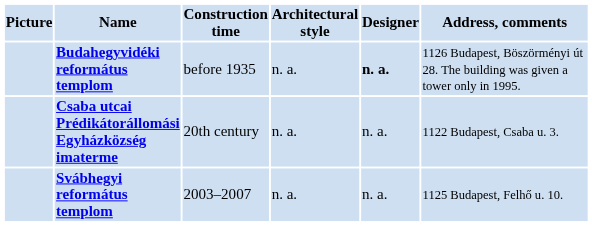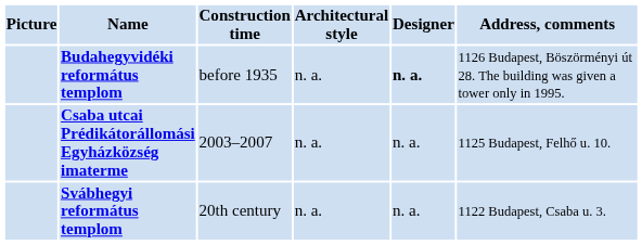 <table width="100%">
 <tr>
 <th bgcolor="#CEDFF2" width="8%">Picture</th>
 <th bgcolor="#CEDFF2" width="20%">Name</th>
 <th bgcolor="#CEDFF2" width="10%">Construction time</th>
 <th bgcolor="#CEDFF2" width="10%">Architectural style</th>
 <th bgcolor="#CEDFF2" width="10%">Designer</th>
 <th bgcolor="#CEDFF2" width="42%">Address, comments</th>
 </tr>
 <tr>
 <td bgcolor="#CEDFF2"></td>
 <td bgcolor="#CEDFF2"><strong><a href='#'>Budahegyvidéki református templom</a></strong></td>
 <td bgcolor="#CEDFF2">before 1935</td>
 <td bgcolor="#CEDFF2">n. a.</td>
 <td bgcolor="#CEDFF2"><strong>n. a.</strong></td>
 <td bgcolor="#CEDFF2"><small>1126 Budapest, Böszörményi út 28. The building was given a tower only in 1995.</small></td>
 </tr>
 <tr>
 <td bgcolor="#CEDFF2"></td>
 <td bgcolor="#CEDFF2"><strong><a href='#'>Csaba utcai Prédikátorállomási Egyházközség imaterme</a></strong></td>
+<td bgcolor="#CEDFF2">2003–2007</td>
+<td bgcolor="#CEDFF2">n. a.</td>
+<td bgcolor="#CEDFF2">n. a.</td>
+<td bgcolor="#CEDFF2"><small>1125 Budapest, Felhő u. 10. </small></td>
+</tr>
+<tr>
+<td bgcolor="#CEDFF2"></td>
+<td bgcolor="#CEDFF2"><strong><a href='#'>Svábhegyi református templom</a></strong></td>
 <td bgcolor="#CEDFF2">20th century</td>
 <td bgcolor="#CEDFF2">n. a.</td>
 <td bgcolor="#CEDFF2">n. a.</td>
 <td bgcolor="#CEDFF2"><small>1122 Budapest, Csaba u. 3.</small></td>
 </tr>
-<tr>
-<td bgcolor="#CEDFF2"></td>
-<td bgcolor="#CEDFF2"><strong><a href='#'>Svábhegyi református templom</a></strong></td>
-<td bgcolor="#CEDFF2">2003–2007</td>
-<td bgcolor="#CEDFF2">n. a.</td>
-<td bgcolor="#CEDFF2">n. a.</td>
-<td bgcolor="#CEDFF2"><small>1125 Budapest, Felhő u. 10. </small></td>
-</tr>
 </table>
